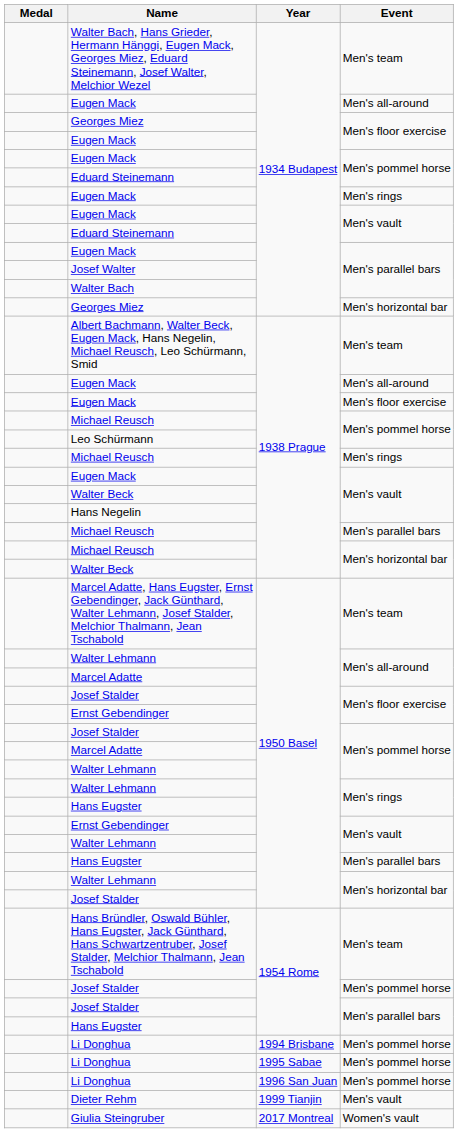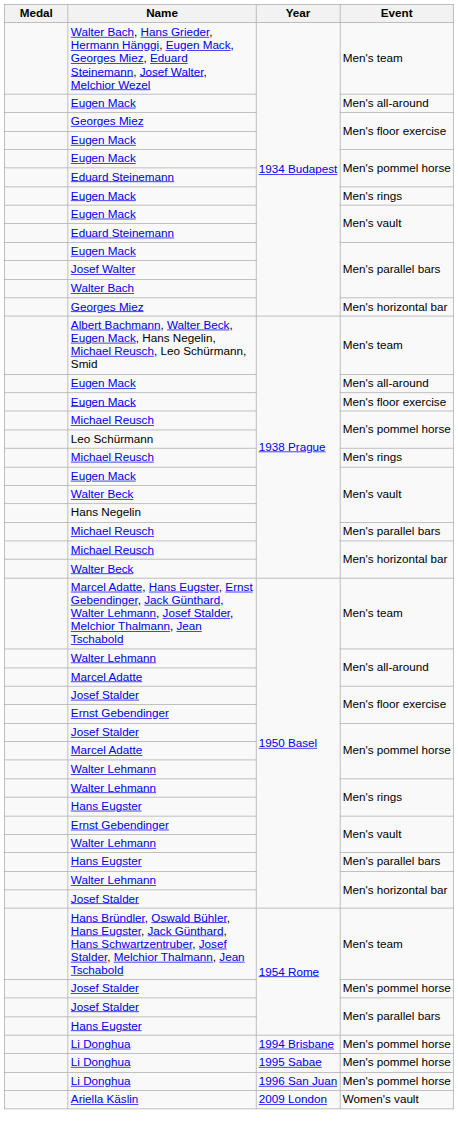 <table class="wikitable sortable">
 <tr>
 <th style="width:5em;">Medal</th>
 <th width=250>Name</th>
 <th>Year</th>
 <th>Event</th>
 </tr>
 <tr>
 <td></td>
 <td><a href='#'>Walter Bach</a>, <a href='#'>Hans Grieder</a>, <a href='#'>Hermann Hänggi</a>, <a href='#'>Eugen Mack</a>, <a href='#'>Georges Miez</a>, <a href='#'>Eduard Steinemann</a>, <a href='#'>Josef Walter</a>, <a href='#'>Melchior Wezel</a></td>
 <td rowspan="13"> <a href='#'>1934 Budapest</a></td>
 <td>Men's team</td>
 </tr>
 <tr>
 <td></td>
 <td><a href='#'>Eugen Mack</a></td>
 <td>Men's all-around</td>
 </tr>
 <tr>
 <td></td>
 <td><a href='#'>Georges Miez</a></td>
 <td rowspan="2">Men's floor exercise</td>
 </tr>
 <tr>
 <td></td>
 <td><a href='#'>Eugen Mack</a></td>
 </tr>
 <tr>
 <td></td>
 <td><a href='#'>Eugen Mack</a></td>
 <td rowspan="2">Men's pommel horse</td>
 </tr>
 <tr>
 <td></td>
 <td><a href='#'>Eduard Steinemann</a></td>
 </tr>
 <tr>
 <td></td>
 <td><a href='#'>Eugen Mack</a></td>
 <td>Men's rings</td>
 </tr>
 <tr>
 <td></td>
 <td><a href='#'>Eugen Mack</a></td>
 <td rowspan="2">Men's vault</td>
 </tr>
 <tr>
 <td></td>
 <td><a href='#'>Eduard Steinemann</a></td>
 </tr>
 <tr>
 <td></td>
 <td><a href='#'>Eugen Mack</a></td>
 <td rowspan="3">Men's parallel bars</td>
 </tr>
 <tr>
 <td></td>
 <td><a href='#'>Josef Walter</a></td>
 </tr>
 <tr>
 <td></td>
 <td><a href='#'>Walter Bach</a></td>
 </tr>
 <tr>
 <td></td>
 <td><a href='#'>Georges Miez</a></td>
 <td>Men's horizontal bar</td>
 </tr>
 <tr>
 <td></td>
 <td><a href='#'>Albert Bachmann</a>, <a href='#'>Walter Beck</a>, <a href='#'>Eugen Mack</a>, Hans Negelin, <a href='#'>Michael Reusch</a>, Leo Schürmann, Smid</td>
 <td rowspan="12"> <a href='#'>1938 Prague</a></td>
 <td>Men's team</td>
 </tr>
 <tr>
 <td></td>
 <td><a href='#'>Eugen Mack</a></td>
 <td>Men's all-around</td>
 </tr>
 <tr>
 <td></td>
 <td><a href='#'>Eugen Mack</a></td>
 <td>Men's floor exercise</td>
 </tr>
 <tr>
 <td></td>
 <td><a href='#'>Michael Reusch</a></td>
 <td rowspan="2">Men's pommel horse</td>
 </tr>
 <tr>
 <td></td>
 <td>Leo Schürmann</td>
 </tr>
 <tr>
 <td></td>
 <td><a href='#'>Michael Reusch</a></td>
 <td>Men's rings</td>
 </tr>
 <tr>
 <td></td>
 <td><a href='#'>Eugen Mack</a></td>
 <td rowspan="3">Men's vault</td>
 </tr>
 <tr>
 <td></td>
 <td><a href='#'>Walter Beck</a></td>
 </tr>
 <tr>
 <td></td>
 <td>Hans Negelin</td>
 </tr>
 <tr>
 <td></td>
 <td><a href='#'>Michael Reusch</a></td>
 <td>Men's parallel bars</td>
 </tr>
 <tr>
 <td></td>
 <td><a href='#'>Michael Reusch</a></td>
 <td rowspan="2">Men's horizontal bar</td>
 </tr>
 <tr>
 <td></td>
 <td><a href='#'>Walter Beck</a></td>
 </tr>
 <tr>
 <td></td>
 <td><a href='#'>Marcel Adatte</a>, <a href='#'>Hans Eugster</a>, <a href='#'>Ernst Gebendinger</a>, <a href='#'>Jack Günthard</a>, <a href='#'>Walter Lehmann</a>, <a href='#'>Josef Stalder</a>, <a href='#'>Melchior Thalmann</a>, <a href='#'>Jean Tschabold</a></td>
 <td rowspan="15"> <a href='#'>1950 Basel</a></td>
 <td>Men's team</td>
 </tr>
 <tr>
 <td></td>
 <td><a href='#'>Walter Lehmann</a></td>
 <td rowspan="2">Men's all-around</td>
 </tr>
 <tr>
 <td></td>
 <td><a href='#'>Marcel Adatte</a></td>
 </tr>
 <tr>
 <td></td>
 <td><a href='#'>Josef Stalder</a></td>
 <td rowspan="2">Men's floor exercise</td>
 </tr>
 <tr>
 <td></td>
 <td><a href='#'>Ernst Gebendinger</a></td>
 </tr>
 <tr>
 <td></td>
 <td><a href='#'>Josef Stalder</a></td>
 <td rowspan="3">Men's pommel horse</td>
 </tr>
 <tr>
 <td></td>
 <td><a href='#'>Marcel Adatte</a></td>
 </tr>
 <tr>
 <td></td>
 <td><a href='#'>Walter Lehmann</a></td>
 </tr>
 <tr>
 <td></td>
 <td><a href='#'>Walter Lehmann</a></td>
 <td rowspan="2">Men's rings</td>
 </tr>
 <tr>
 <td></td>
 <td><a href='#'>Hans Eugster</a></td>
 </tr>
 <tr>
 <td></td>
 <td><a href='#'>Ernst Gebendinger</a></td>
 <td rowspan="2">Men's vault</td>
 </tr>
 <tr>
 <td></td>
 <td><a href='#'>Walter Lehmann</a></td>
 </tr>
 <tr>
 <td></td>
 <td><a href='#'>Hans Eugster</a></td>
 <td>Men's parallel bars</td>
 </tr>
 <tr>
 <td></td>
 <td><a href='#'>Walter Lehmann</a></td>
 <td rowspan="2">Men's horizontal bar</td>
 </tr>
 <tr>
 <td></td>
 <td><a href='#'>Josef Stalder</a></td>
 </tr>
 <tr>
 <td></td>
 <td><a href='#'>Hans Bründler</a>, <a href='#'>Oswald Bühler</a>, <a href='#'>Hans Eugster</a>, <a href='#'>Jack Günthard</a>, <a href='#'>Hans Schwartzentruber</a>, <a href='#'>Josef Stalder</a>, <a href='#'>Melchior Thalmann</a>, <a href='#'>Jean Tschabold</a></td>
 <td rowspan="4"> <a href='#'>1954 Rome</a></td>
 <td>Men's team</td>
 </tr>
 <tr>
 <td></td>
 <td><a href='#'>Josef Stalder</a></td>
 <td>Men's pommel horse</td>
 </tr>
 <tr>
 <td></td>
 <td><a href='#'>Josef Stalder</a></td>
 <td rowspan="2">Men's parallel bars</td>
 </tr>
 <tr>
 <td></td>
 <td><a href='#'>Hans Eugster</a></td>
 </tr>
 <tr>
 <td></td>
 <td><a href='#'>Li Donghua</a></td>
 <td> <a href='#'>1994 Brisbane</a></td>
 <td>Men's pommel horse</td>
 </tr>
 <tr>
 <td></td>
 <td><a href='#'>Li Donghua</a></td>
 <td> <a href='#'>1995 Sabae</a></td>
 <td>Men's pommel horse</td>
 </tr>
 <tr>
 <td></td>
 <td><a href='#'>Li Donghua</a></td>
 <td> <a href='#'>1996 San Juan</a></td>
 <td>Men's pommel horse</td>
 </tr>
 <tr>
 <td></td>
-<td><a href='#'>Dieter Rehm</a></td>
-<td> <a href='#'>1999 Tianjin</a></td>
-<td>Men's vault</td>
-</tr>
-<tr>
-<td></td>
-<td><a href='#'>Giulia Steingruber</a></td>
-<td> <a href='#'>2017 Montreal</a></td>
+<td><a href='#'>Ariella Käslin</a></td>
+<td> <a href='#'>2009 London</a></td>
 <td>Women's vault</td>
 </tr>
 </table>
